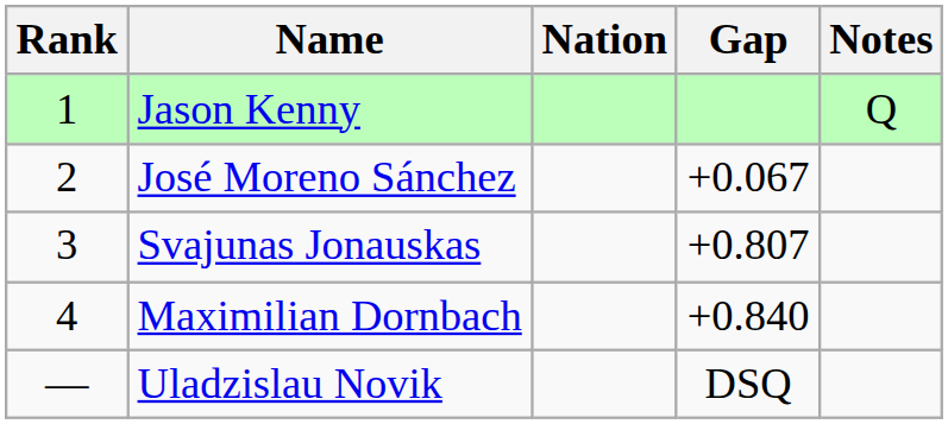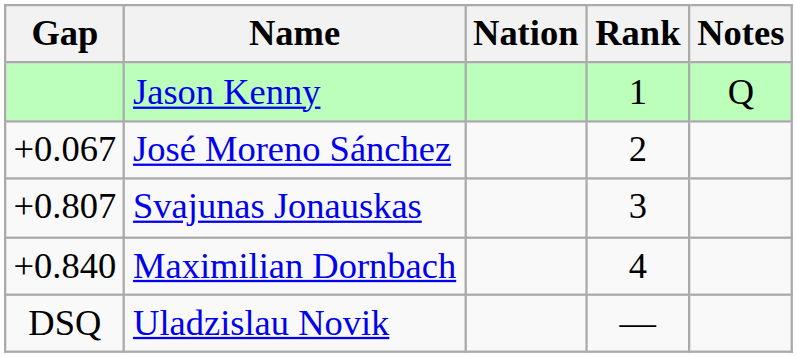 <table class="wikitable sortable" style="text-align:center">
 <tr>
-<th>Rank</th>
+<th>Gap</th>
 <th>Name</th>
 <th>Nation</th>
-<th>Gap</th>
+<th>Rank</th>
 <th>Notes</th>
 </tr>
 <tr bgcolor=bbffbb>
-<td>1</td>
+<td></td>
 <td align=left><a href='#'>Jason Kenny</a></td>
 <td align=left></td>
-<td></td>
+<td>1</td>
 <td>Q</td>
 </tr>
 <tr>
-<td>2</td>
+<td>+0.067</td>
 <td align=left><a href='#'>José Moreno Sánchez</a></td>
 <td align=left></td>
-<td>+0.067</td>
+<td>2</td>
 <td></td>
 </tr>
 <tr>
-<td>3</td>
+<td>+0.807</td>
 <td align=left><a href='#'>Svajunas Jonauskas</a></td>
 <td align=left></td>
-<td>+0.807</td>
+<td>3</td>
 <td></td>
 </tr>
 <tr>
-<td>4</td>
+<td>+0.840</td>
 <td align=left><a href='#'>Maximilian Dornbach</a></td>
 <td align=left></td>
-<td>+0.840</td>
+<td>4</td>
 <td></td>
 </tr>
 <tr>
-<td>—</td>
+<td>DSQ</td>
 <td align=left><a href='#'>Uladzislau Novik</a></td>
 <td align=left></td>
-<td>DSQ</td>
+<td>—</td>
 <td></td>
 </tr>
 </table>
